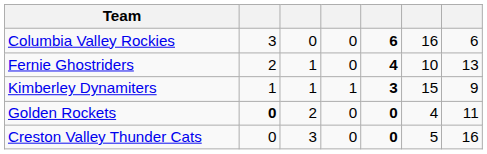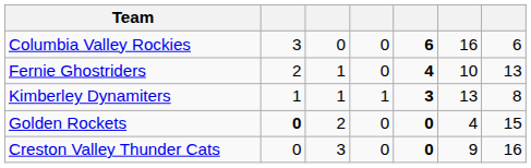 <table class="wikitable sortable" style="text-align: right">
 <tr>
 <th style="width:15em">Team</th>
 <th style="width:2.2em"></th>
 <th style="width:2.2em"></th>
 <th style="width:2.2em"></th>
 <th style="width:2.2em"></th>
 <th style="width:2.2em"></th>
 <th style="width:2.2em"></th>
 </tr>
 <tr>
 <td align="left"><a href='#'>Columbia Valley Rockies</a></td>
 <td>3</td>
 <td>0</td>
 <td>0</td>
 <td><strong>6</strong></td>
 <td>16</td>
 <td>6</td>
 </tr>
 <tr>
 <td align="left"><a href='#'>Fernie Ghostriders</a></td>
 <td>2</td>
 <td>1</td>
 <td>0</td>
 <td><strong>4</strong></td>
 <td>10</td>
 <td>13</td>
 </tr>
 <tr>
 <td align="left"><a href='#'>Kimberley Dynamiters</a></td>
 <td>1</td>
 <td>1</td>
 <td>1</td>
 <td><strong>3</strong></td>
-<td>15</td>
-<td>9</td>
+<td>13</td>
+<td>8</td>
 </tr>
 <tr>
 <td align="left"><a href='#'>Golden Rockets</a></td>
 <td><strong>0</strong></td>
 <td>2</td>
 <td>0</td>
 <td><strong>0</strong></td>
 <td>4</td>
-<td>11</td>
+<td>15</td>
 </tr>
 <tr>
 <td align="left"><a href='#'>Creston Valley Thunder Cats</a></td>
 <td>0</td>
 <td>3</td>
 <td>0</td>
 <td><strong>0</strong></td>
-<td>5</td>
+<td>9</td>
 <td>16</td>
 </tr>
 </table>
